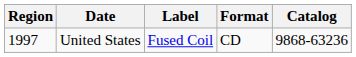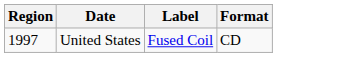 <table class="wikitable">
 <tr>
 <th>Region</th>
 <th>Date</th>
 <th>Label</th>
 <th>Format</th>
-<th>Catalog</th>
 </tr>
 <tr>
 <td>1997</td>
 <td>United States</td>
 <td><a href='#'>Fused Coil</a></td>
 <td>CD</td>
-<td>9868-63236</td>
 </tr>
 </table>
